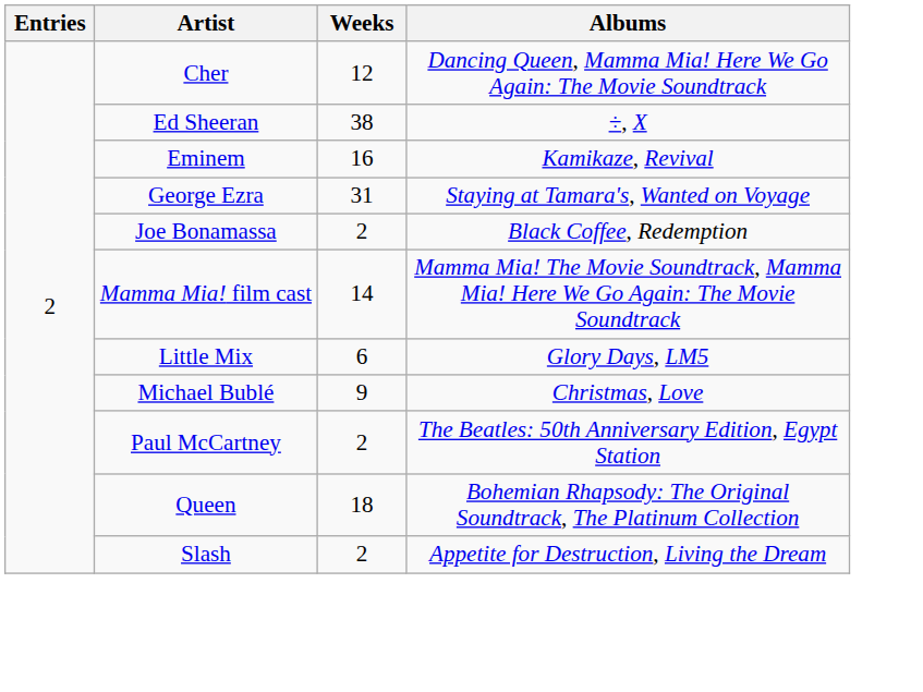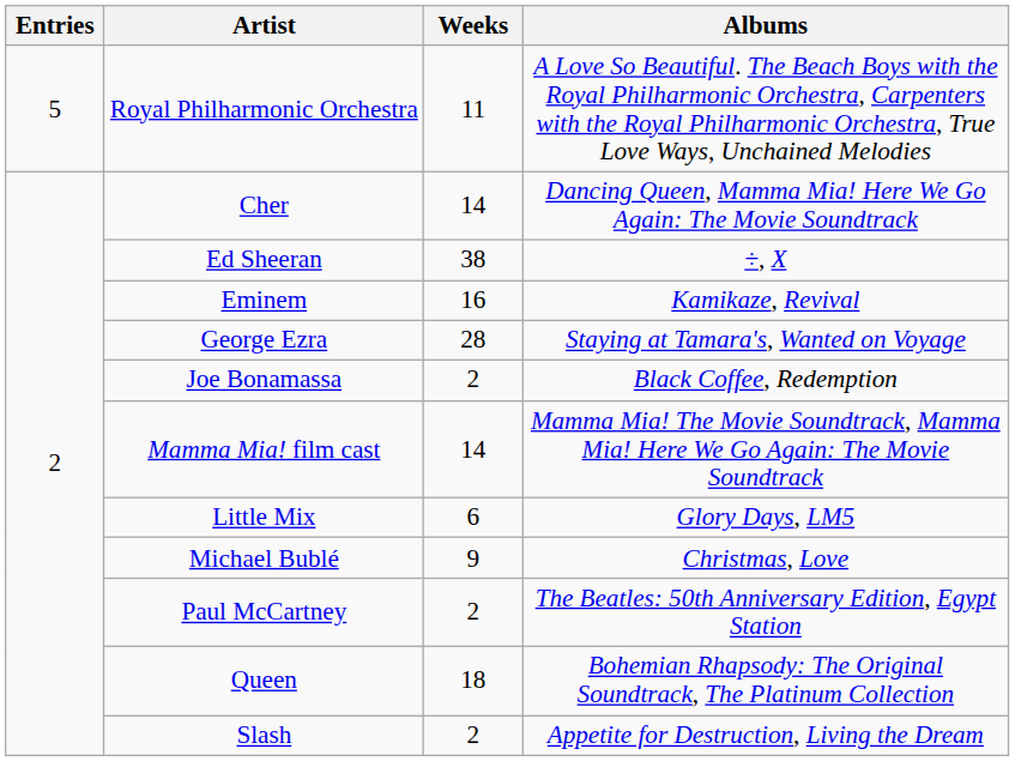 <table class="wikitable sortable" style="text-align: center;">
 <tr>
 <th scope="col" style="width:55px;" data-sort-type="number">Entries</th>
 <th scope="col" style="text-align:center;">Artist</th>
 <th scope="col" style="width:55px;" data-sort-type="number">Weeks</th>
 <th scope="col" style="width:300px;">Albums</th>
 </tr>
 <tr>
+<td rowspan="1">5</td>
+<td><a href='#'>Royal Philharmonic Orchestra</a></td>
+<td>11</td>
+<td><em><a href='#'>A Love So Beautiful</a></em>. <em><a href='#'>The Beach Boys with the Royal Philharmonic Orchestra</a></em>, <em><a href='#'>Carpenters with the Royal Philharmonic Orchestra</a></em>, <em>True Love Ways</em>, <em>Unchained Melodies</em></td>
+</tr>
+<tr>
 <td rowspan="11">2</td>
 <td><a href='#'>Cher</a> </td>
-<td>12</td>
+<td>14</td>
 <td><em><a href='#'>Dancing Queen</a></em>, <em><a href='#'>Mamma Mia! Here We Go Again: The Movie Soundtrack</a></em></td>
 </tr>
 <tr>
 <td><a href='#'>Ed Sheeran</a> </td>
 <td>38</td>
 <td><em><a href='#'>÷</a></em>, <em><a href='#'>X</a></em></td>
 </tr>
 <tr>
 <td><a href='#'>Eminem</a> </td>
 <td>16</td>
 <td><em><a href='#'>Kamikaze</a></em>, <em><a href='#'>Revival</a></em></td>
 </tr>
 <tr>
 <td><a href='#'>George Ezra</a></td>
-<td>31</td>
+<td>28</td>
 <td><em><a href='#'>Staying at Tamara's</a></em>, <em><a href='#'>Wanted on Voyage</a></em></td>
 </tr>
 <tr>
 <td><a href='#'>Joe Bonamassa</a></td>
 <td>2</td>
 <td><em><a href='#'>Black Coffee</a></em>, <em>Redemption</em></td>
 </tr>
 <tr>
 <td><a href='#'><em>Mamma Mia!</em> film cast</a></td>
 <td>14</td>
 <td><em><a href='#'>Mamma Mia! The Movie Soundtrack</a></em>, <em><a href='#'>Mamma Mia! Here We Go Again: The Movie Soundtrack</a></em></td>
 </tr>
 <tr>
 <td><a href='#'>Little Mix</a></td>
 <td>6</td>
 <td><em><a href='#'>Glory Days</a></em>, <em><a href='#'>LM5</a></em></td>
 </tr>
 <tr>
 <td><a href='#'>Michael Bublé</a></td>
 <td>9</td>
 <td><em><a href='#'>Christmas</a></em>, <em><a href='#'>Love</a></em></td>
 </tr>
 <tr>
 <td><a href='#'>Paul McCartney</a> </td>
 <td>2</td>
 <td><em><a href='#'>The Beatles: 50th Anniversary Edition</a></em>, <em><a href='#'>Egypt Station</a></em></td>
 </tr>
 <tr>
 <td><a href='#'>Queen</a></td>
 <td>18</td>
 <td><em><a href='#'>Bohemian Rhapsody: The Original Soundtrack</a></em>, <em><a href='#'>The Platinum Collection</a></em></td>
 </tr>
 <tr>
 <td><a href='#'>Slash</a> </td>
 <td>2</td>
 <td><em><a href='#'>Appetite for Destruction</a></em>, <em><a href='#'>Living the Dream</a></em></td>
 </tr>
 </table>
